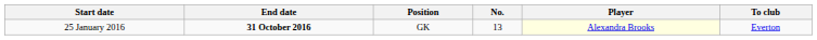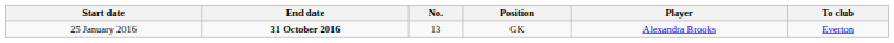 <table class="wikitable sortable" style="width:95%; text-align:center; font-size:85%; text-align:centre;">
 <tr>
 <th><strong>Start date</strong></th>
 <th><strong>End date</strong></th>
+<th><strong>No.</strong></th>
 <th><strong>Position</strong></th>
-<th><strong>No.</strong></th>
 <th><strong>Player</strong></th>
 <th><strong>To club</strong></th>
 </tr>
 <tr>
 <td>25 January 2016</td>
 <td><strong>31 October 2016</strong></td>
+<td>13</td>
 <td>GK</td>
-<td>13</td>
-<td style="background: lightyellow;"> <a href='#'>Alexandra Brooks</a></td>
+<td> <a href='#'>Alexandra Brooks</a></td>
 <td> <a href='#'>Everton</a></td>
 </tr>
 </table>
